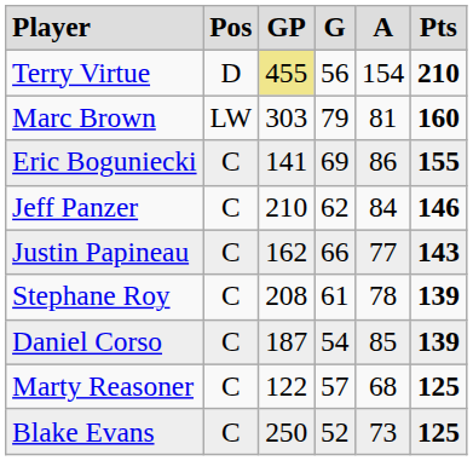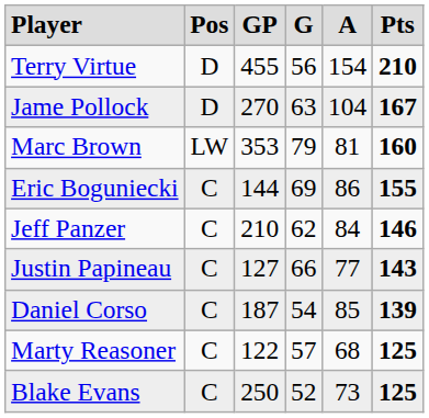 <table class="wikitable">
 <tr style="text-align:center; font-weight:bold; background:#ddd;"|>
 <td style="text-align:left;">Player</td>
 <td>Pos</td>
 <td>GP</td>
 <td>G</td>
 <td>A</td>
 <td>Pts</td>
 </tr>
 <tr style="text-align:center;">
 <td style="text-align:left;"><a href='#'>Terry Virtue</a></td>
 <td>D</td>
-<td style="background: khaki;">455</td>
+<td>455</td>
 <td>56</td>
 <td>154</td>
 <td><strong>210</strong></td>
 </tr>
+<tr style="text-align:center; background:#eee;">
+<td style="text-align:left;"><a href='#'>Jame Pollock</a></td>
+<td>D</td>
+<td>270</td>
+<td>63</td>
+<td>104</td>
+<td><strong>167</strong></td>
+</tr>
 <tr style="text-align:center;">
 <td style="text-align:left;"><a href='#'>Marc Brown</a></td>
 <td>LW</td>
-<td>303</td>
+<td>353</td>
 <td>79</td>
 <td>81</td>
 <td><strong>160</strong></td>
 </tr>
 <tr style="text-align:center; background:#eee;">
 <td style="text-align:left;"><a href='#'>Eric Boguniecki</a></td>
 <td>C</td>
-<td>141</td>
+<td>144</td>
 <td>69</td>
 <td>86</td>
 <td><strong>155</strong></td>
 </tr>
 <tr style="text-align:center;">
 <td style="text-align:left;"><a href='#'>Jeff Panzer</a></td>
 <td>C</td>
 <td>210</td>
 <td>62</td>
 <td>84</td>
 <td><strong>146</strong></td>
 </tr>
 <tr style="text-align:center; background:#eee;">
 <td style="text-align:left;"><a href='#'>Justin Papineau</a></td>
 <td>C</td>
-<td>162</td>
+<td>127</td>
 <td>66</td>
 <td>77</td>
 <td><strong>143</strong></td>
-</tr>
-<tr style="text-align:center;">
-<td style="text-align:left;"><a href='#'>Stephane Roy</a></td>
-<td>C</td>
-<td>208</td>
-<td>61</td>
-<td>78</td>
-<td><strong>139</strong></td>
 </tr>
 <tr style="text-align:center; background:#eee;">
 <td style="text-align:left;"><a href='#'>Daniel Corso</a></td>
 <td>C</td>
 <td>187</td>
 <td>54</td>
 <td>85</td>
 <td><strong>139</strong></td>
 </tr>
 <tr style="text-align:center;">
 <td style="text-align:left;"><a href='#'>Marty Reasoner</a></td>
 <td>C</td>
 <td>122</td>
 <td>57</td>
 <td>68</td>
 <td><strong>125</strong></td>
 </tr>
 <tr style="text-align:center; background:#eee;">
 <td style="text-align:left;"><a href='#'>Blake Evans</a></td>
 <td>C</td>
 <td>250</td>
 <td>52</td>
 <td>73</td>
 <td><strong>125</strong></td>
 </tr>
 </table>
